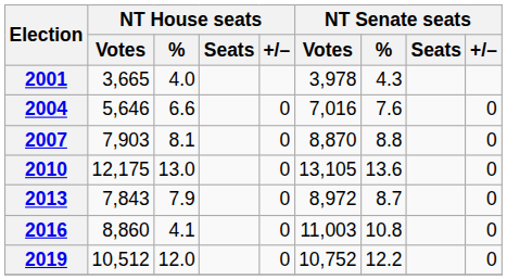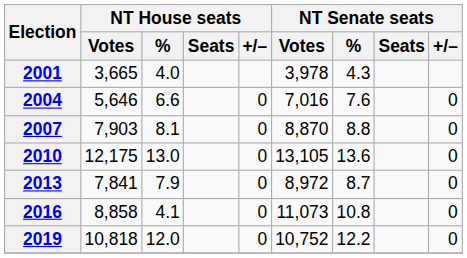 <table class=wikitable style="text-align: right;">
 <tr>
 <th rowspan=2>Election</th>
 <th colspan=4>NT House seats</th>
 <th colspan=4>NT Senate seats</th>
 </tr>
 <tr>
 <th>Votes</th>
 <th>%</th>
 <th>Seats</th>
 <th>+/–</th>
 <th>Votes</th>
 <th>%</th>
 <th>Seats</th>
 <th>+/–</th>
 </tr>
 <tr>
 <th><a href='#'>2001</a></th>
 <td>3,665</td>
 <td>4.0</td>
 <td></td>
 <td></td>
 <td>3,978</td>
 <td>4.3</td>
 <td></td>
 <td></td>
 </tr>
 <tr>
 <th><a href='#'>2004</a></th>
 <td>5,646</td>
 <td>6.6</td>
 <td></td>
 <td> 0</td>
 <td>7,016</td>
 <td>7.6</td>
 <td></td>
 <td> 0</td>
 </tr>
 <tr>
 <th><a href='#'>2007</a></th>
 <td>7,903</td>
 <td>8.1</td>
 <td></td>
 <td> 0</td>
 <td>8,870</td>
 <td>8.8</td>
 <td></td>
 <td> 0</td>
 </tr>
 <tr>
 <th><a href='#'>2010</a></th>
 <td>12,175</td>
 <td>13.0</td>
 <td></td>
 <td> 0</td>
 <td>13,105</td>
 <td>13.6</td>
 <td></td>
 <td> 0</td>
 </tr>
 <tr>
 <th><a href='#'>2013</a></th>
-<td>7,843</td>
+<td>7,841</td>
 <td>7.9</td>
 <td></td>
 <td> 0</td>
 <td>8,972</td>
 <td>8.7</td>
 <td></td>
 <td> 0</td>
 </tr>
 <tr>
 <th><a href='#'>2016</a></th>
-<td>8,860</td>
+<td>8,858</td>
 <td>4.1</td>
 <td></td>
 <td> 0</td>
-<td>11,003</td>
+<td>11,073</td>
 <td>10.8</td>
 <td></td>
 <td> 0</td>
 </tr>
 <tr>
 <th><a href='#'>2019</a></th>
-<td>10,512</td>
+<td>10,818</td>
 <td>12.0</td>
 <td></td>
 <td> 0</td>
 <td>10,752</td>
 <td>12.2</td>
 <td></td>
 <td> 0</td>
 </tr>
 <tr>
 </tr>
 </table>
